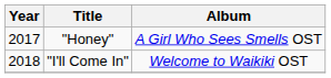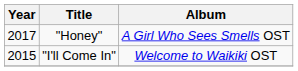 <table class="wikitable" style="text-align: center;">
 <tr>
 <th>Year</th>
 <th>Title</th>
 <th>Album</th>
 </tr>
 <tr>
 <td>2017</td>
 <td>"Honey"</td>
 <td><em><a href='#'>A Girl Who Sees Smells</a></em> OST</td>
 </tr>
 <tr>
-<td>2018</td>
+<td>2015</td>
 <td>"I'll Come In"</td>
 <td><em><a href='#'>Welcome to Waikiki</a></em> OST</td>
 </tr>
 <tr>
 </tr>
 </table>
